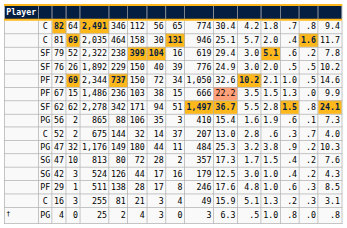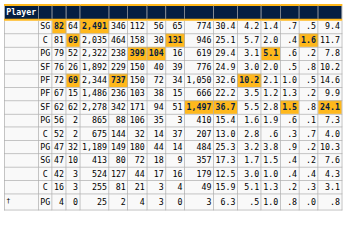 <table class="wikitable sortable" style="font-size: 95%; text-align:right;">
 <tr>
 <th style="background:#041E42; color:#FFFFFF; border-top:#FFB81C 3px solid; border-bottom:#FFB81C 3px solid;">Player</th>
 <th style="background:#041E42; color:#FFFFFF; border-top:#FFB81C 3px solid; border-bottom:#FFB81C 3px solid;"></th>
 <th style="background:#041E42; color:#FFFFFF; border-top:#FFB81C 3px solid; border-bottom:#FFB81C 3px solid;"></th>
 <th style="background:#041E42; color:#FFFFFF; border-top:#FFB81C 3px solid; border-bottom:#FFB81C 3px solid;"></th>
 <th style="background:#041E42; color:#FFFFFF; border-top:#FFB81C 3px solid; border-bottom:#FFB81C 3px solid;"></th>
 <th style="background:#041E42; color:#FFFFFF; border-top:#FFB81C 3px solid; border-bottom:#FFB81C 3px solid;"></th>
 <th style="background:#041E42; color:#FFFFFF; border-top:#FFB81C 3px solid; border-bottom:#FFB81C 3px solid;"></th>
 <th style="background:#041E42; color:#FFFFFF; border-top:#FFB81C 3px solid; border-bottom:#FFB81C 3px solid;"></th>
 <th style="background:#041E42; color:#FFFFFF; border-top:#FFB81C 3px solid; border-bottom:#FFB81C 3px solid;"></th>
 <th style="background:#041E42; color:#FFFFFF; border-top:#FFB81C 3px solid; border-bottom:#FFB81C 3px solid;"></th>
 <th style="background:#041E42; color:#FFFFFF; border-top:#FFB81C 3px solid; border-bottom:#FFB81C 3px solid;"></th>
 <th style="background:#041E42; color:#FFFFFF; border-top:#FFB81C 3px solid; border-bottom:#FFB81C 3px solid;"></th>
 <th style="background:#041E42; color:#FFFFFF; border-top:#FFB81C 3px solid; border-bottom:#FFB81C 3px solid;"></th>
 <th style="background:#041E42; color:#FFFFFF; border-top:#FFB81C 3px solid; border-bottom:#FFB81C 3px solid;"></th>
 <th style="background:#041E42; color:#FFFFFF; border-top:#FFB81C 3px solid; border-bottom:#FFB81C 3px solid;"></th>
 <th style="background:#041E42; color:#FFFFFF; border-top:#FFB81C 3px solid; border-bottom:#FFB81C 3px solid;"></th>
 </tr>
 <tr>
 <td style="text-align:left;"></td>
-<td style="text-align:center;">C</td>
+<td style="text-align:center;">SG</td>
 <td style="background:#FFB81C; color:#041E42;"><strong>82</strong></td>
 <td>64</td>
 <td style="background:#FFB81C; color:#041E42;"><strong>2,491</strong></td>
 <td>346</td>
 <td>112</td>
 <td>56</td>
 <td>65</td>
 <td>774</td>
 <td>30.4</td>
 <td>4.2</td>
-<td>1.8</td>
+<td>1.4</td>
 <td>.7</td>
-<td>.8</td>
+<td>.5</td>
 <td>9.4</td>
 </tr>
 <tr>
 <td style="text-align:left;"></td>
 <td style="text-align:center;">C</td>
 <td>81</td>
 <td style="background:#FFB81C; color:#041E42;"><strong>69</strong></td>
 <td>2,035</td>
 <td>464</td>
 <td>158</td>
 <td>30</td>
 <td style="background:#FFB81C; color:#041E42;"><strong>131</strong></td>
 <td>946</td>
 <td>25.1</td>
 <td>5.7</td>
 <td>2.0</td>
 <td>.4</td>
 <td style="background:#FFB81C; color:#041E42;"><strong>1.6</strong></td>
 <td>11.7</td>
 </tr>
 <tr>
 <td style="text-align:left;"></td>
-<td style="text-align:center;">SF</td>
+<td style="text-align:center;">PG</td>
 <td>79</td>
 <td>52</td>
 <td>2,322</td>
 <td>238</td>
 <td style="background:#FFB81C; color:#041E42;"><strong>399</strong></td>
 <td style="background:#FFB81C; color:#041E42;"><strong>104</strong></td>
 <td>16</td>
 <td>619</td>
 <td>29.4</td>
-<td>3.0</td>
+<td>3.1</td>
 <td style="background:#FFB81C; color:#041E42;"><strong>5.1</strong></td>
 <td>.6</td>
 <td>.2</td>
 <td>7.8</td>
 </tr>
 <tr>
 <td style="text-align:left;"></td>
 <td style="text-align:center;">SF</td>
 <td>76</td>
 <td>26</td>
 <td>1,892</td>
 <td>229</td>
 <td>150</td>
 <td>40</td>
 <td>39</td>
 <td>776</td>
 <td>24.9</td>
 <td>3.0</td>
 <td>2.0</td>
 <td>.5</td>
-<td>.5</td>
+<td>.8</td>
 <td>10.2</td>
 </tr>
 <tr>
 <td style="text-align:left;"></td>
 <td style="text-align:center;">PF</td>
 <td>72</td>
 <td style="background:#FFB81C; color:#041E42;"><strong>69</strong></td>
 <td>2,344</td>
 <td style="background:#FFB81C; color:#041E42;"><strong>737</strong></td>
 <td>150</td>
 <td>72</td>
 <td>34</td>
 <td>1,050</td>
 <td>32.6</td>
 <td style="background:#FFB81C; color:#041E42;"><strong>10.2</strong></td>
 <td>2.1</td>
 <td>1.0</td>
 <td>.5</td>
 <td>14.6</td>
 </tr>
 <tr>
 <td style="text-align:left;"></td>
 <td style="text-align:center;">PF</td>
 <td>67</td>
 <td>15</td>
 <td>1,486</td>
 <td>236</td>
 <td>103</td>
 <td>38</td>
 <td>15</td>
 <td>666</td>
-<td style="background: lightsalmon;">22.2</td>
+<td>22.2</td>
 <td>3.5</td>
-<td>1.5</td>
+<td>1.2</td>
 <td>1.3</td>
-<td>.0</td>
+<td>.2</td>
 <td>9.9</td>
 </tr>
 <tr>
 <td style="text-align:left;"></td>
 <td style="text-align:center;">SF</td>
 <td>62</td>
 <td>62</td>
 <td>2,278</td>
 <td>342</td>
 <td>171</td>
 <td>94</td>
 <td>51</td>
 <td style="background:#FFB81C; color:#041E42;"><strong>1,497</strong></td>
 <td style="background:#FFB81C; color:#041E42;"><strong>36.7</strong></td>
 <td>5.5</td>
 <td>2.8</td>
 <td style="background:#FFB81C; color:#041E42;"><strong>1.5</strong></td>
 <td>.8</td>
 <td style="background:#FFB81C; color:#041E42;"><strong>24.1</strong></td>
 </tr>
 <tr>
 <td style="text-align:left;"></td>
 <td style="text-align:center;">PG</td>
 <td>56</td>
 <td>2</td>
 <td>865</td>
 <td>88</td>
 <td>106</td>
 <td>35</td>
 <td>3</td>
 <td>410</td>
 <td>15.4</td>
 <td>1.6</td>
 <td>1.9</td>
 <td>.6</td>
 <td>.1</td>
 <td>7.3</td>
 </tr>
 <tr>
 <td style="text-align:left;"></td>
 <td style="text-align:center;">C</td>
 <td>52</td>
 <td>2</td>
 <td>675</td>
 <td>144</td>
 <td>32</td>
 <td>14</td>
 <td>37</td>
 <td>207</td>
 <td>13.0</td>
 <td>2.8</td>
 <td>.6</td>
 <td>.3</td>
 <td>.7</td>
 <td>4.0</td>
 </tr>
 <tr>
 <td style="text-align:left;"></td>
 <td style="text-align:center;">PG</td>
 <td>47</td>
 <td>32</td>
-<td>1,176</td>
+<td>1,189</td>
 <td>149</td>
 <td>180</td>
 <td>44</td>
-<td>11</td>
+<td>14</td>
 <td>484</td>
 <td>25.3</td>
 <td>3.2</td>
 <td>3.8</td>
 <td>.9</td>
 <td>.2</td>
 <td>10.3</td>
 </tr>
 <tr>
 <td style="text-align:left;"></td>
 <td style="text-align:center;">SG</td>
 <td>47</td>
 <td>10</td>
-<td>813</td>
+<td>413</td>
 <td>80</td>
 <td>72</td>
-<td>28</td>
-<td>2</td>
+<td>18</td>
+<td>9</td>
 <td>357</td>
 <td>17.3</td>
 <td>1.7</td>
 <td>1.5</td>
 <td>.4</td>
 <td>.2</td>
 <td>7.6</td>
 </tr>
 <tr>
 <td style="text-align:left;"></td>
-<td style="text-align:center;">SG</td>
+<td style="text-align:center;">C</td>
 <td>42</td>
 <td>3</td>
 <td>524</td>
-<td>126</td>
+<td>127</td>
 <td>44</td>
 <td>17</td>
 <td>16</td>
 <td>179</td>
 <td>12.5</td>
 <td>3.0</td>
 <td>1.0</td>
 <td>.4</td>
-<td>.2</td>
+<td>.4</td>
 <td>4.3</td>
-</tr>
-<tr>
-<td style="text-align:left;"></td>
-<td style="text-align:center;">PF</td>
-<td>29</td>
-<td>1</td>
-<td>511</td>
-<td>138</td>
-<td>28</td>
-<td>17</td>
-<td>8</td>
-<td>246</td>
-<td>17.6</td>
-<td>4.8</td>
-<td>1.0</td>
-<td>.6</td>
-<td>.3</td>
-<td>8.5</td>
 </tr>
 <tr>
 <td style="text-align:left;"></td>
 <td style="text-align:center;">C</td>
 <td>16</td>
 <td>3</td>
 <td>255</td>
 <td>81</td>
 <td>21</td>
 <td>3</td>
 <td>4</td>
 <td>49</td>
 <td>15.9</td>
 <td>5.1</td>
 <td>1.3</td>
 <td>.2</td>
 <td>.3</td>
 <td>3.1</td>
 </tr>
 <tr>
 <td style="text-align:left;"><sup>†</sup></td>
 <td style="text-align:center;">PG</td>
 <td>4</td>
 <td>0</td>
 <td>25</td>
 <td>2</td>
 <td>4</td>
 <td>3</td>
 <td>0</td>
 <td>3</td>
 <td>6.3</td>
 <td>.5</td>
 <td>1.0</td>
 <td>.8</td>
 <td>.0</td>
 <td>.8</td>
 </tr>
 </table>
